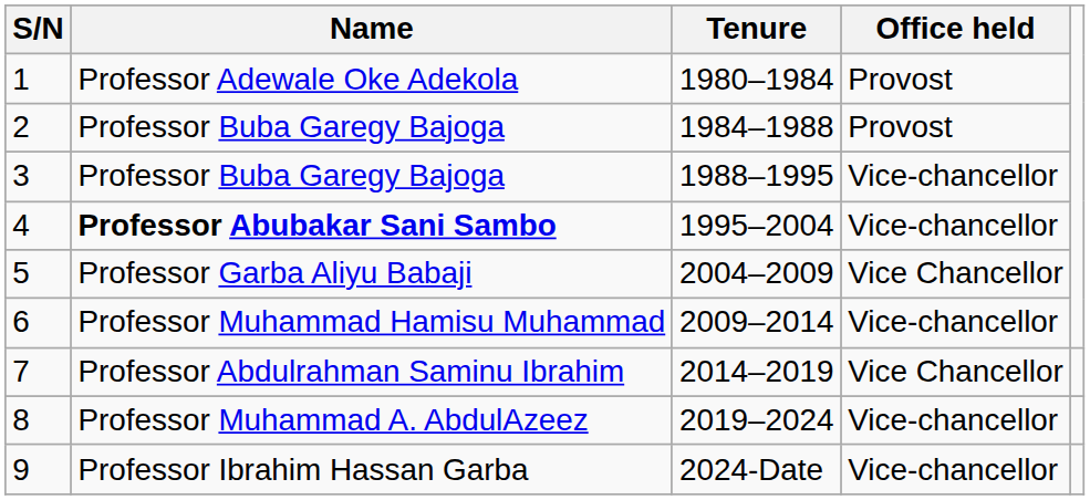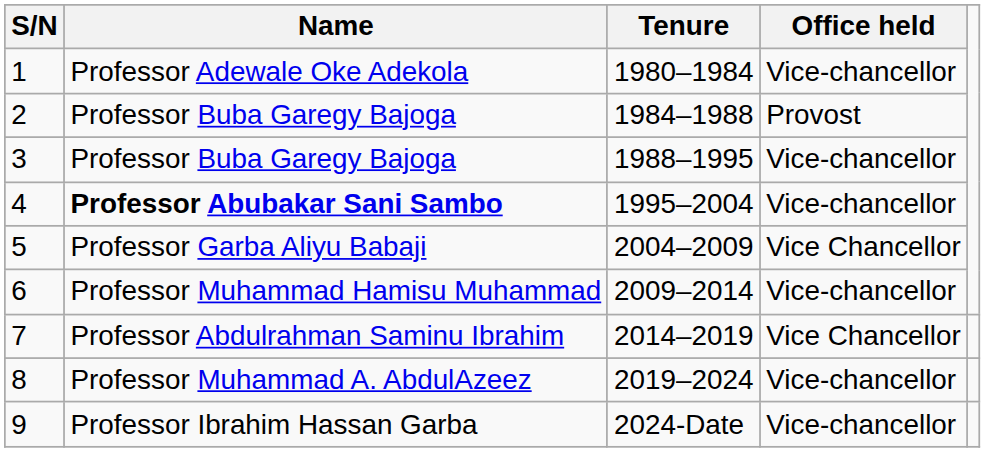 <table class="wikitable">
 <tr>
 <th>S/N</th>
 <th>Name</th>
 <th>Tenure</th>
 <th>Office held</th>
 </tr>
 <tr>
 <td>1</td>
 <td>Professor <a href='#'>Adewale Oke Adekola</a></td>
 <td>1980–1984</td>
-<td>Provost</td>
+<td>Vice-chancellor</td>
 </tr>
 <tr>
 <td>2</td>
 <td>Professor <a href='#'>Buba Garegy Bajoga</a></td>
 <td>1984–1988</td>
 <td>Provost</td>
 </tr>
 <tr>
 <td>3</td>
 <td>Professor <a href='#'>Buba Garegy Bajoga</a></td>
 <td>1988–1995</td>
 <td>Vice-chancellor</td>
 </tr>
 <tr>
 <td>4</td>
 <td><strong>Professor <a href='#'>Abubakar Sani Sambo</a></strong></td>
 <td>1995–2004</td>
 <td>Vice-chancellor</td>
 </tr>
 <tr>
 <td>5</td>
 <td>Professor <a href='#'>Garba Aliyu Babaji</a></td>
 <td>2004–2009</td>
 <td>Vice Chancellor</td>
 </tr>
 <tr>
 <td>6</td>
 <td>Professor <a href='#'>Muhammad Hamisu Muhammad</a></td>
 <td>2009–2014</td>
 <td>Vice-chancellor</td>
 </tr>
 <tr>
 <td>7</td>
 <td>Professor <a href='#'>Abdulrahman Saminu Ibrahim</a></td>
 <td>2014–2019</td>
 <td>Vice Chancellor</td>
 <td></td>
 </tr>
 <tr>
 <td>8</td>
 <td>Professor <a href='#'>Muhammad A. AbdulAzeez</a></td>
 <td>2019–2024</td>
 <td>Vice-chancellor</td>
 <td></td>
 </tr>
 <tr>
 <td>9</td>
 <td>Professor Ibrahim Hassan Garba</td>
 <td>2024-Date</td>
 <td>Vice-chancellor</td>
 <td></td>
 </tr>
 </table>
